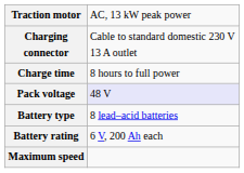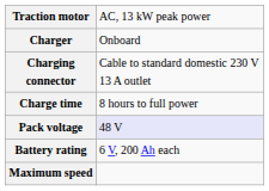 <table class="wikitable floatright" style="width: 22em; font-size: 88%; text-align: left; line-height: 1.5em">
 <tr>
 <th>Traction motor</th>
 <td>AC, 13 kW peak power</td>
+</tr>
+<tr>
+<th>Charger</th>
+<td>Onboard</td>
 </tr>
 <tr>
 <th>Charging connector</th>
 <td>Cable to standard domestic 230 V 13 A outlet</td>
 </tr>
 <tr>
 <th>Charge time</th>
 <td>8 hours to full power</td>
 </tr>
 <tr>
 <th>Pack voltage</th>
 <td style="background: lavender;">48 V</td>
 </tr>
 <tr>
-<th>Battery type</th>
-<td>8 <a href='#'>lead–acid batteries</a></td>
-</tr>
-<tr>
 <th>Battery rating</th>
 <td>6 <a href='#'>V</a>, 200 <a href='#'>Ah</a> each</td>
 </tr>
 <tr>
 <th>Maximum speed</th>
 <td></td>
 </tr>
 </table>
